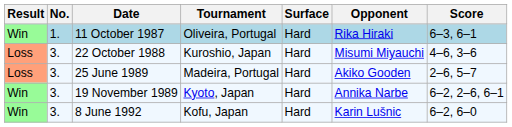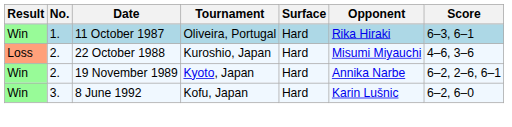 <table class="sortable wikitable" style=font-size:97%>
 <tr>
 <th>Result</th>
 <th>No.</th>
 <th>Date</th>
 <th>Tournament</th>
 <th>Surface</th>
 <th>Opponent</th>
 <th>Score</th>
 </tr>
 <tr style="background:lightblue;">
 <td style="background:#98fb98;">Win</td>
 <td>1.</td>
 <td>11 October 1987</td>
 <td>Oliveira, Portugal</td>
 <td>Hard</td>
 <td> <a href='#'>Rika Hiraki</a></td>
 <td>6–3, 6–1</td>
 </tr>
 <tr bgcolor=f0f8ff>
 <td style="background:#ffa07a;">Loss</td>
-<td>3.</td>
+<td>2.</td>
 <td>22 October 1988</td>
 <td>Kuroshio, Japan</td>
 <td>Hard</td>
 <td> <a href='#'>Misumi Miyauchi</a></td>
 <td>4–6, 3–6</td>
 </tr>
 <tr bgcolor=f0f8ff>
-<td style="background:#ffa07a;">Loss</td>
-<td>3.</td>
-<td>25 June 1989</td>
-<td>Madeira, Portugal</td>
-<td>Hard</td>
-<td> <a href='#'>Akiko Gooden</a></td>
-<td>2–6, 5–7</td>
-</tr>
-<tr bgcolor=f0f8ff>
 <td style="background:#98fb98;">Win</td>
-<td>3.</td>
+<td>2.</td>
 <td>19 November 1989</td>
 <td><a href='#'>Kyoto</a>, Japan</td>
 <td>Hard</td>
 <td> <a href='#'>Annika Narbe</a></td>
 <td>6–2, 2–6, 6–1</td>
 </tr>
 <tr style="background:#f0f8ff;">
 <td style="background:#98fb98;">Win</td>
 <td>3.</td>
 <td>8 June 1992</td>
 <td>Kofu, Japan</td>
 <td>Hard</td>
 <td> <a href='#'>Karin Lušnic</a></td>
 <td>6–2, 6–0</td>
 </tr>
 </table>
